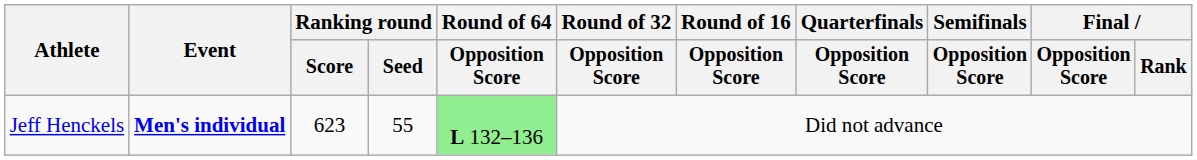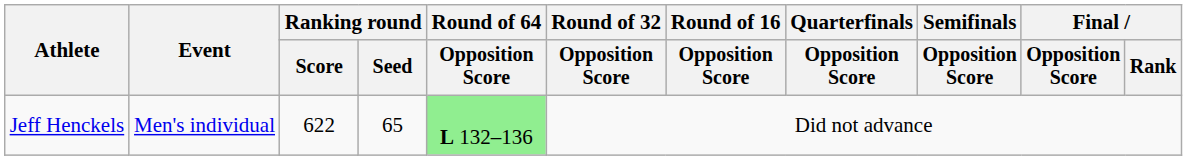 <table class="wikitable" style="font-size:90%">
 <tr>
 <th rowspan="2">Athlete</th>
 <th rowspan="2">Event</th>
 <th colspan="2">Ranking round</th>
 <th>Round of 64</th>
 <th>Round of 32</th>
 <th>Round of 16</th>
 <th>Quarterfinals</th>
 <th>Semifinals</th>
 <th colspan="2">Final / </th>
 </tr>
 <tr style="font-size:95%">
 <th>Score</th>
 <th>Seed</th>
 <th>Opposition<br>Score</th>
 <th>Opposition<br>Score</th>
 <th>Opposition<br>Score</th>
 <th>Opposition<br>Score</th>
 <th>Opposition<br>Score</th>
 <th>Opposition<br>Score</th>
 <th>Rank</th>
 </tr>
 <tr align=center>
 <td align=left><a href='#'>Jeff Henckels</a></td>
-<td align=left><strong><a href='#'>Men's individual</a></strong></td>
-<td>623</td>
-<td>55</td>
+<td align=left><a href='#'>Men's individual</a></td>
+<td>622</td>
+<td>65</td>
 <td align=center style="background: lightgreen;"><br><strong>L</strong> 132–136</td>
 <td colspan=6>Did not advance</td>
 </tr>
 </table>
